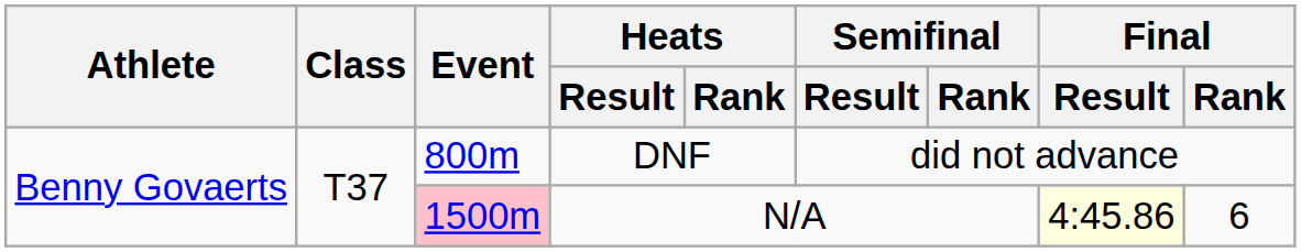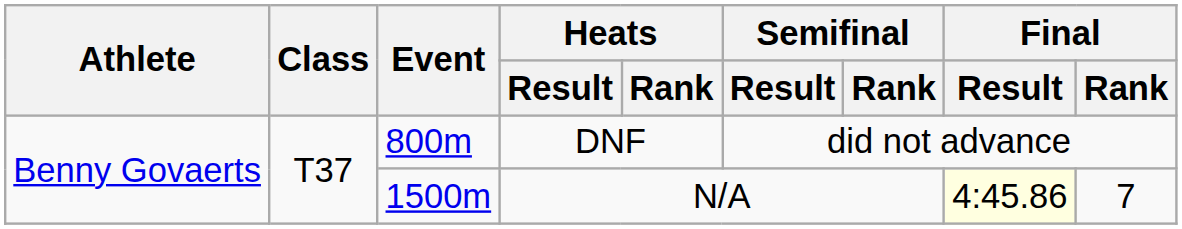 <table class=wikitable style="font-size:90%">
 <tr>
 <th rowspan="2">Athlete</th>
 <th rowspan="2">Class</th>
 <th rowspan="2">Event</th>
 <th colspan="2">Heats</th>
 <th colspan="2">Semifinal</th>
 <th colspan="2">Final</th>
 </tr>
 <tr>
 <th>Result</th>
 <th>Rank</th>
 <th>Result</th>
 <th>Rank</th>
 <th>Result</th>
 <th>Rank</th>
 </tr>
 <tr>
 <td rowspan="2"><a href='#'>Benny Govaerts</a></td>
 <td rowspan="2" style="text-align:center;">T37</td>
 <td><a href='#'>800m</a></td>
 <td style="text-align:center;" colspan="2">DNF</td>
 <td style="text-align:center;" colspan="4">did not advance</td>
 </tr>
 <tr>
-<td style="background: pink;"><a href='#'>1500m</a></td>
+<td><a href='#'>1500m</a></td>
 <td style="text-align:center;" colspan="4">N/A</td>
 <td style="background: lightyellow; text-align:center;">4:45.86</td>
-<td style="text-align:center;">6</td>
+<td style="text-align:center;">7</td>
 </tr>
 </table>
